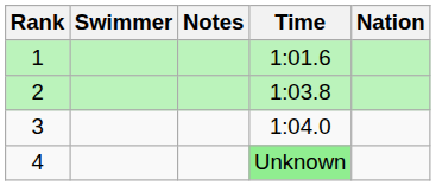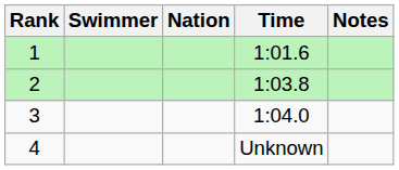 <table class="wikitable sortable" style="text-align:center">
 <tr>
 <th>Rank</th>
 <th>Swimmer</th>
+<th>Nation</th>
+<th>Time</th>
 <th>Notes</th>
-<th>Time</th>
-<th>Nation</th>
 </tr>
 <tr style="background:#bbf3bb;">
 <td>1</td>
 <td align=left></td>
+<td align=left></td>
+<td>1:01.6</td>
 <td></td>
-<td>1:01.6</td>
-<td align=left></td>
 </tr>
 <tr style="background:#bbf3bb;">
 <td>2</td>
 <td align=left></td>
+<td align=left></td>
+<td>1:03.8</td>
 <td></td>
-<td>1:03.8</td>
-<td align=left></td>
 </tr>
 <tr>
 <td>3</td>
 <td align=left></td>
+<td align=left></td>
+<td>1:04.0</td>
 <td></td>
-<td>1:04.0</td>
-<td align=left></td>
 </tr>
 <tr>
 <td>4</td>
 <td align=left></td>
+<td align=left></td>
+<td data-sort-value=5:00.0>Unknown</td>
 <td></td>
-<td data-sort-value=5:00.0 style="background: lightgreen;">Unknown</td>
-<td align=left></td>
 </tr>
 </table>
